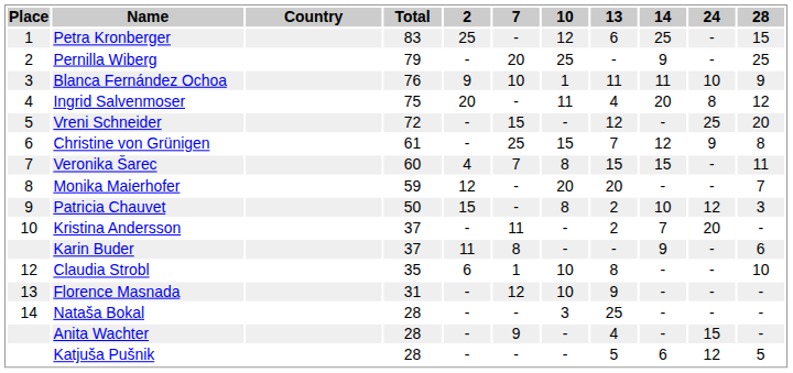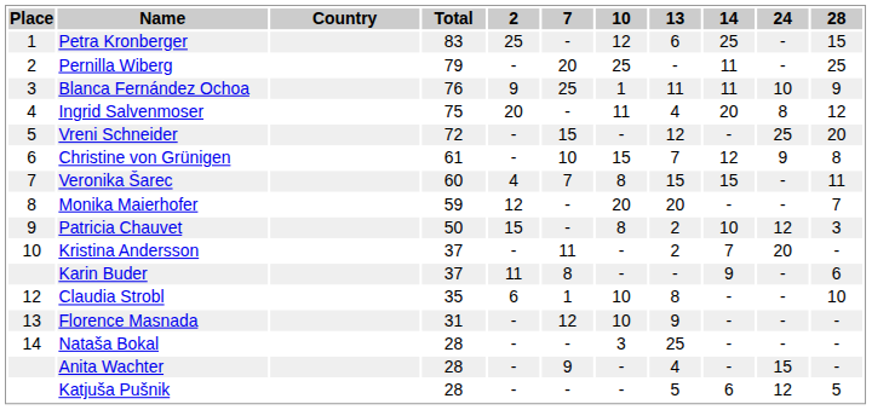 <table border="0" style="border: 1px solid #999; background-color:#FFFFFF; text-align:center; font-size:86%; line-height:15px;">
 <tr align="center" bgcolor="#CCCCCC">
 <th width=35>Place</th>
 <th width=170>Name</th>
 <th width=120>Country</th>
 <th width=50>Total</th>
 <th width=40>2</th>
 <th width=40>7</th>
 <th width=40>10</th>
 <th width=40>13</th>
 <th width=40>14</th>
 <th width=40>24</th>
 <th width=40>28</th>
 </tr>
 <tr bgcolor="#EFEFEF">
 <td>1</td>
 <td align="left"><a href='#'>Petra Kronberger</a></td>
 <td align="left"></td>
 <td>83</td>
 <td>25</td>
 <td>-</td>
 <td>12</td>
 <td>6</td>
 <td>25</td>
 <td>-</td>
 <td>15</td>
 </tr>
 <tr>
 <td>2</td>
 <td align="left"><a href='#'>Pernilla Wiberg</a></td>
 <td align="left"></td>
 <td>79</td>
 <td>-</td>
 <td>20</td>
 <td>25</td>
 <td>-</td>
-<td>9</td>
+<td>11</td>
 <td>-</td>
 <td>25</td>
 </tr>
 <tr bgcolor="#EFEFEF">
 <td>3</td>
 <td align="left"><a href='#'>Blanca Fernández Ochoa</a></td>
 <td align="left"></td>
 <td>76</td>
 <td>9</td>
-<td>10</td>
+<td>25</td>
 <td>1</td>
 <td>11</td>
 <td>11</td>
 <td>10</td>
 <td>9</td>
 </tr>
 <tr>
 <td>4</td>
 <td align="left"><a href='#'>Ingrid Salvenmoser</a></td>
 <td align="left"></td>
 <td>75</td>
 <td>20</td>
 <td>-</td>
 <td>11</td>
 <td>4</td>
 <td>20</td>
 <td>8</td>
 <td>12</td>
 </tr>
 <tr bgcolor="#EFEFEF">
 <td>5</td>
 <td align="left"><a href='#'>Vreni Schneider</a></td>
 <td align="left"></td>
 <td>72</td>
 <td>-</td>
 <td>15</td>
 <td>-</td>
 <td>12</td>
 <td>-</td>
 <td>25</td>
 <td>20</td>
 </tr>
 <tr>
 <td>6</td>
 <td align="left"><a href='#'>Christine von Grünigen</a></td>
 <td align="left"></td>
 <td>61</td>
 <td>-</td>
-<td>25</td>
+<td>10</td>
 <td>15</td>
 <td>7</td>
 <td>12</td>
 <td>9</td>
 <td>8</td>
 </tr>
 <tr bgcolor="#EFEFEF">
 <td>7</td>
 <td align="left"><a href='#'>Veronika Šarec</a></td>
 <td align="left"></td>
 <td>60</td>
 <td>4</td>
 <td>7</td>
 <td>8</td>
 <td>15</td>
 <td>15</td>
 <td>-</td>
 <td>11</td>
 </tr>
 <tr>
 <td>8</td>
 <td align="left"><a href='#'>Monika Maierhofer</a></td>
 <td align="left"></td>
 <td>59</td>
 <td>12</td>
 <td>-</td>
 <td>20</td>
 <td>20</td>
 <td>-</td>
 <td>-</td>
 <td>7</td>
 </tr>
 <tr bgcolor="#EFEFEF">
 <td>9</td>
 <td align="left"><a href='#'>Patricia Chauvet</a></td>
 <td align="left"></td>
 <td>50</td>
 <td>15</td>
 <td>-</td>
 <td>8</td>
 <td>2</td>
 <td>10</td>
 <td>12</td>
 <td>3</td>
 </tr>
 <tr>
 <td>10</td>
 <td align="left"><a href='#'>Kristina Andersson</a></td>
 <td align="left"></td>
 <td>37</td>
 <td>-</td>
 <td>11</td>
 <td>-</td>
 <td>2</td>
 <td>7</td>
 <td>20</td>
 <td>-</td>
 </tr>
 <tr bgcolor="#EFEFEF">
 <td></td>
 <td align="left"><a href='#'>Karin Buder</a></td>
 <td align="left"></td>
 <td>37</td>
 <td>11</td>
 <td>8</td>
 <td>-</td>
 <td>-</td>
 <td>9</td>
 <td>-</td>
 <td>6</td>
 </tr>
 <tr>
 <td>12</td>
 <td align="left"><a href='#'>Claudia Strobl</a></td>
 <td align="left"></td>
 <td>35</td>
 <td>6</td>
 <td>1</td>
 <td>10</td>
 <td>8</td>
 <td>-</td>
 <td>-</td>
 <td>10</td>
 </tr>
 <tr bgcolor="#EFEFEF">
 <td>13</td>
 <td align="left"><a href='#'>Florence Masnada</a></td>
 <td align="left"></td>
 <td>31</td>
 <td>-</td>
 <td>12</td>
 <td>10</td>
 <td>9</td>
 <td>-</td>
 <td>-</td>
 <td>-</td>
 </tr>
 <tr>
 <td>14</td>
 <td align="left"><a href='#'>Nataša Bokal</a></td>
 <td align="left"></td>
 <td>28</td>
 <td>-</td>
 <td>-</td>
 <td>3</td>
 <td>25</td>
 <td>-</td>
 <td>-</td>
 <td>-</td>
 </tr>
 <tr bgcolor="#EFEFEF">
 <td></td>
 <td align="left"><a href='#'>Anita Wachter</a></td>
 <td align="left"></td>
 <td>28</td>
 <td>-</td>
 <td>9</td>
 <td>-</td>
 <td>4</td>
 <td>-</td>
 <td>15</td>
 <td>-</td>
 </tr>
 <tr>
 <td></td>
 <td align="left"><a href='#'>Katjuša Pušnik</a></td>
 <td align="left"></td>
 <td>28</td>
 <td>-</td>
 <td>-</td>
 <td>-</td>
 <td>5</td>
 <td>6</td>
 <td>12</td>
 <td>5</td>
 </tr>
 </table>
